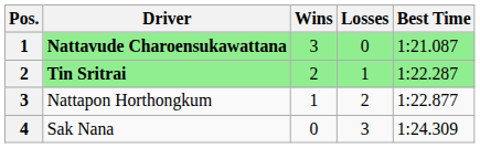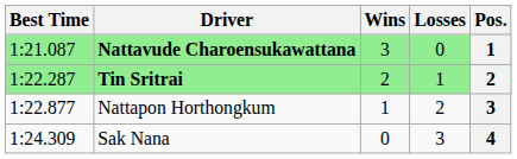 <table class="wikitable">
 <tr>
-<th>Pos.</th>
+<th>Best Time</th>
 <th>Driver</th>
 <th>Wins</th>
 <th>Losses</th>
-<th>Best Time</th>
+<th>Pos.</th>
 </tr>
 <tr style="background:lightgreen;">
-<th><strong>1</strong></th>
+<td>1:21.087</td>
 <td> <strong>Nattavude Charoensukawattana</strong></td>
 <td align=center>3</td>
 <td align=center>0</td>
-<td>1:21.087</td>
+<th><strong>1</strong></th>
 </tr>
 <tr style="background:lightgreen;">
-<th><strong>2</strong></th>
+<td>1:22.287</td>
 <td> <strong>Tin Sritrai</strong></td>
 <td align=center>2</td>
 <td align=center>1</td>
-<td>1:22.287</td>
+<th><strong>2</strong></th>
 </tr>
 <tr>
-<th>3</th>
+<td>1:22.877</td>
 <td> Nattapon Horthongkum</td>
 <td align=center>1</td>
 <td align=center>2</td>
-<td>1:22.877</td>
+<th>3</th>
 </tr>
 <tr>
-<th>4</th>
+<td>1:24.309</td>
 <td> Sak Nana</td>
 <td align=center>0</td>
 <td align=center>3</td>
-<td>1:24.309</td>
+<th>4</th>
 </tr>
 </table>
